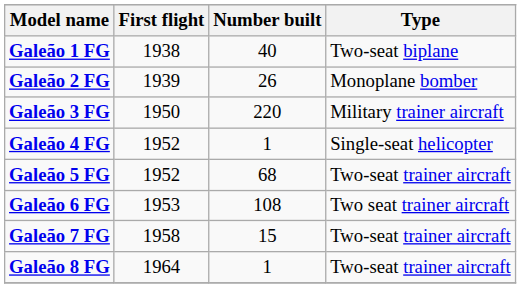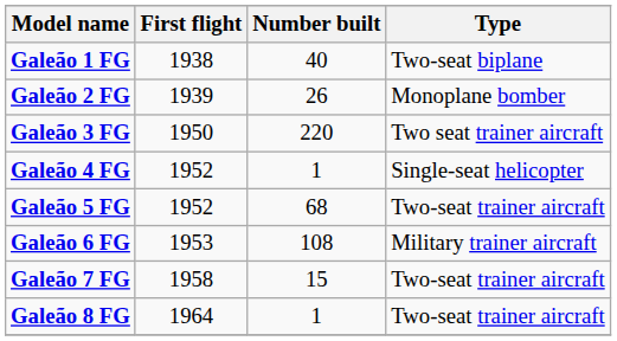 <table class="wikitable" align=center style="font-size:90%;">
 <tr>
 </tr>
 <tr style="background:#efefef;">
 <th>Model name</th>
 <th>First flight</th>
 <th>Number built</th>
 <th>Type</th>
 </tr>
 <tr>
 <td align=left><strong><a href='#'>Galeão 1 FG</a></strong></td>
 <td align=center>1938</td>
 <td align=center>40</td>
 <td align=left>Two-seat <a href='#'>biplane</a></td>
 </tr>
 <tr>
 <td align=left><strong><a href='#'>Galeão 2 FG</a></strong></td>
 <td align=center>1939</td>
 <td align=center>26</td>
 <td align=left>Monoplane <a href='#'>bomber</a></td>
 </tr>
 <tr>
 <td align=left><strong><a href='#'>Galeão 3 FG</a></strong></td>
 <td align=center>1950</td>
 <td align=center>220</td>
-<td align=left>Military <a href='#'>trainer aircraft</a></td>
+<td align=left>Two seat <a href='#'>trainer aircraft</a></td>
 </tr>
 <tr>
 <td align=left><strong><a href='#'>Galeão 4 FG</a></strong></td>
 <td align=center>1952</td>
 <td align=center>1</td>
 <td align=left>Single-seat <a href='#'>helicopter</a></td>
 </tr>
 <tr>
 <td align=left><strong><a href='#'>Galeão 5 FG</a></strong></td>
 <td align=center>1952</td>
 <td align=center>68</td>
 <td align=left>Two-seat <a href='#'>trainer aircraft</a></td>
 </tr>
 <tr>
 <td align=left><strong><a href='#'>Galeão 6 FG</a></strong></td>
 <td align=center>1953</td>
 <td align=center>108</td>
-<td align=left>Two seat <a href='#'>trainer aircraft</a></td>
+<td align=left>Military <a href='#'>trainer aircraft</a></td>
 </tr>
 <tr>
 <td align=left><strong><a href='#'>Galeão 7 FG</a></strong></td>
 <td align=center>1958</td>
 <td align=center>15</td>
 <td align=left>Two-seat <a href='#'>trainer aircraft</a></td>
 </tr>
 <tr>
 <td align=left><strong><a href='#'>Galeão 8 FG</a></strong></td>
 <td align=center>1964</td>
 <td align=center>1</td>
 <td align=left>Two-seat <a href='#'>trainer aircraft</a></td>
 </tr>
 <tr>
 </tr>
 </table>
